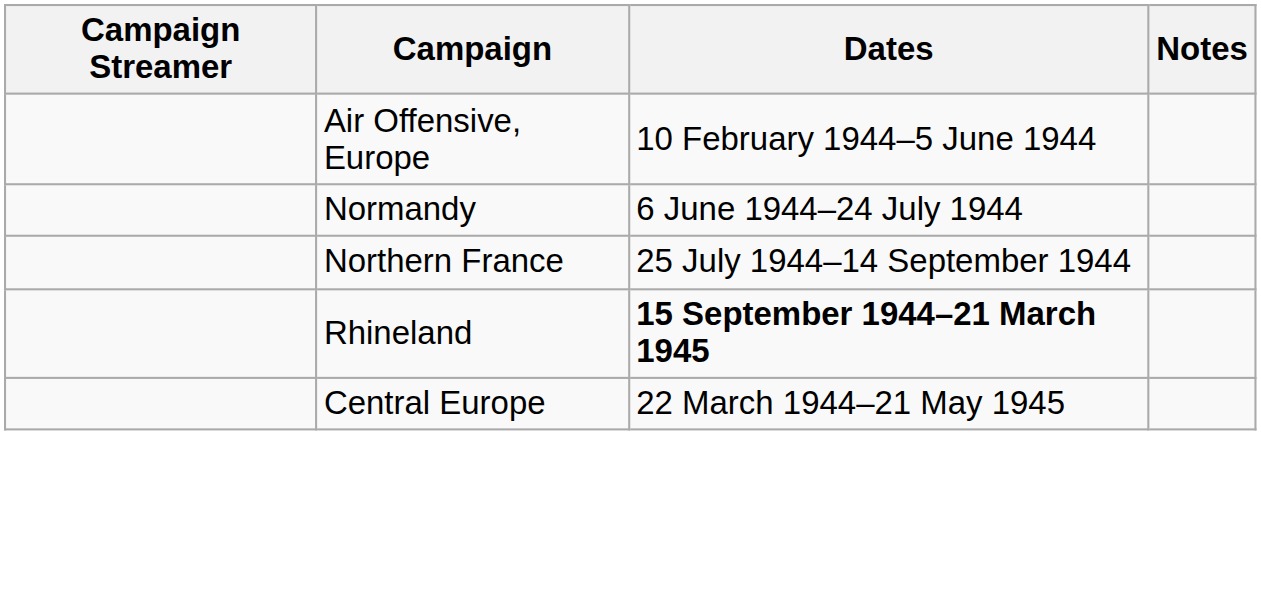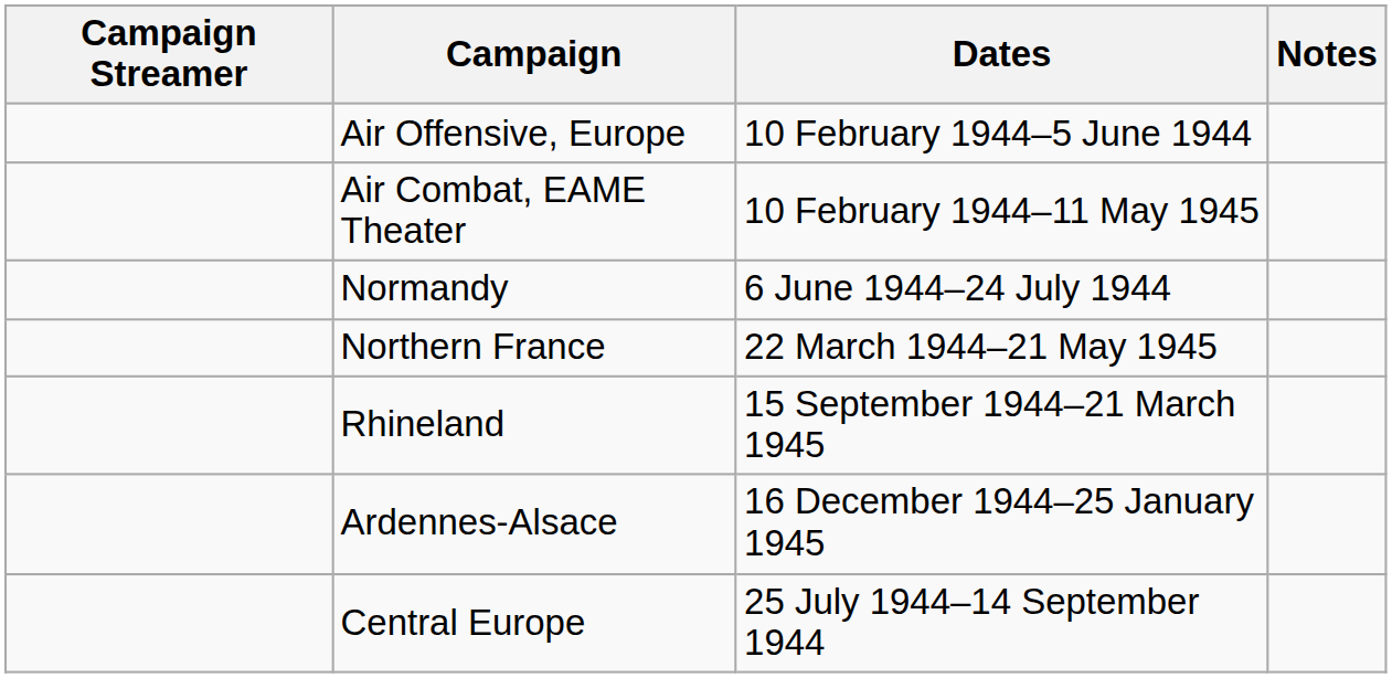 <table class="wikitable">
 <tr style="background:#efefef;">
 <th>Campaign Streamer</th>
 <th>Campaign</th>
 <th>Dates</th>
 <th>Notes</th>
 </tr>
 <tr>
 <td></td>
 <td>Air Offensive, Europe</td>
 <td>10 February 1944–5 June 1944</td>
 <td></td>
 </tr>
 <tr>
 <td></td>
+<td>Air Combat, EAME Theater</td>
+<td>10 February 1944–11 May 1945</td>
+<td></td>
+</tr>
+<tr>
+<td></td>
 <td>Normandy</td>
 <td>6 June 1944–24 July 1944</td>
 <td></td>
 </tr>
 <tr>
 <td></td>
 <td>Northern France</td>
-<td>25 July 1944–14 September 1944</td>
+<td>22 March 1944–21 May 1945</td>
 <td></td>
 </tr>
 <tr>
 <td></td>
 <td>Rhineland</td>
-<td><strong>15 September 1944–21 March 1945</strong></td>
+<td>15 September 1944–21 March 1945</td>
+<td></td>
+</tr>
+<tr>
+<td></td>
+<td>Ardennes-Alsace</td>
+<td>16 December 1944–25 January 1945</td>
 <td></td>
 </tr>
 <tr>
 <td></td>
 <td>Central Europe</td>
-<td>22 March 1944–21 May 1945</td>
+<td>25 July 1944–14 September 1944</td>
 <td></td>
 </tr>
 </table>
